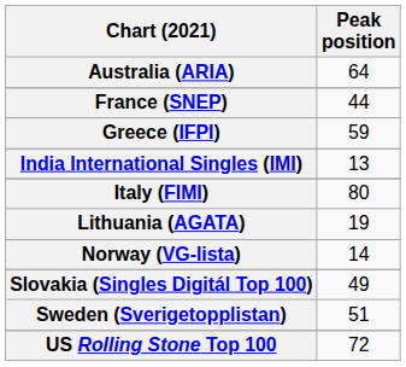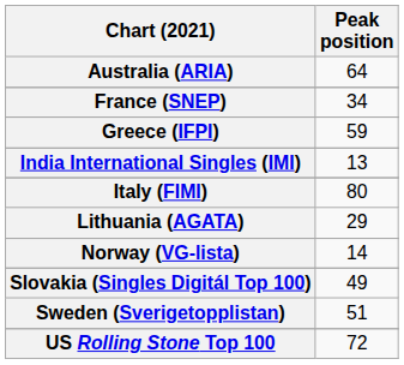 <table class="wikitable sortable plainrowheaders" style="text-align:center">
 <tr>
 <th scope="col">Chart (2021)</th>
 <th scope="col">Peak<br>position</th>
 </tr>
 <tr>
 <th scope="row">Australia (<a href='#'>ARIA</a>)</th>
 <td>64</td>
 </tr>
 <tr>
 </tr>
 <tr>
 </tr>
 <tr>
 </tr>
 <tr>
 </tr>
 <tr>
 <th scope="row">France (<a href='#'>SNEP</a>)</th>
-<td>44</td>
+<td>34</td>
 </tr>
 <tr>
 </tr>
 <tr>
 <th scope="row">Greece (<a href='#'>IFPI</a>)</th>
 <td>59</td>
 </tr>
 <tr>
 </tr>
 <tr>
 </tr>
 <tr>
 </tr>
 <tr>
 <th scope="row"><a href='#'>India International Singles</a> (<a href='#'>IMI</a>)</th>
 <td>13</td>
 </tr>
 <tr>
 </tr>
 <tr>
 <th scope="row">Italy (<a href='#'>FIMI</a>)</th>
 <td>80</td>
 </tr>
 <tr>
 <th scope="row">Lithuania (<a href='#'>AGATA</a>)</th>
-<td>19</td>
+<td>29</td>
 </tr>
 <tr>
 </tr>
 <tr>
 <th scope="row">Norway (<a href='#'>VG-lista</a>)</th>
 <td>14</td>
 </tr>
 <tr>
 </tr>
 <tr>
 <th scope="row">Slovakia (<a href='#'>Singles Digitál Top 100</a>)</th>
 <td>49</td>
 </tr>
 <tr>
 <th scope="row">Sweden (<a href='#'>Sverigetopplistan</a>)</th>
 <td>51</td>
 </tr>
 <tr>
 </tr>
 <tr>
 </tr>
 <tr>
 </tr>
 <tr>
 </tr>
 <tr>
 </tr>
 <tr>
 <th scope="row">US <a href='#'><em>Rolling Stone</em> Top 100</a></th>
 <td>72</td>
 </tr>
 </table>
